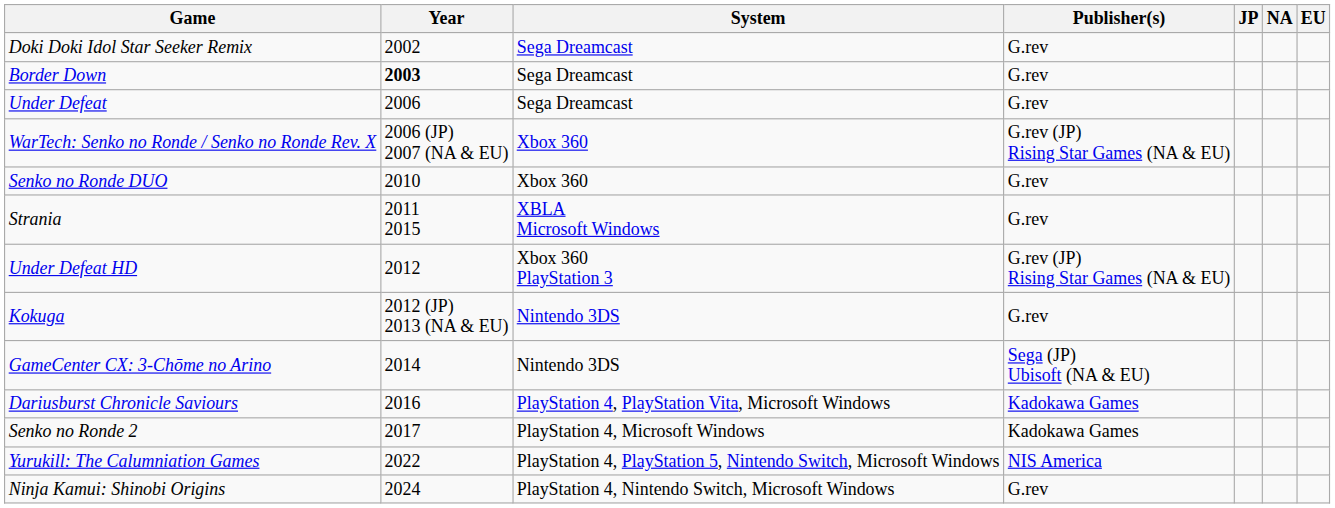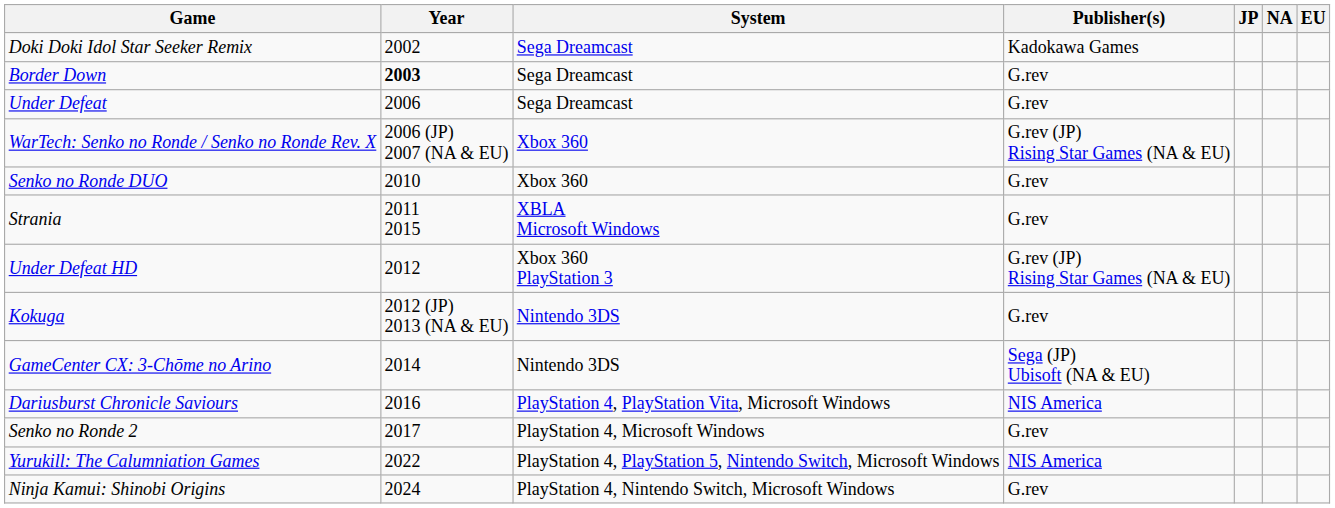 <table class="wikitable sortable">
 <tr>
 <th>Game</th>
 <th>Year</th>
 <th>System</th>
 <th>Publisher(s)</th>
 <th>JP</th>
 <th>NA</th>
 <th>EU</th>
 </tr>
 <tr>
 <td><em>Doki Doki Idol Star Seeker Remix</em></td>
 <td>2002</td>
 <td><a href='#'>Sega Dreamcast</a></td>
-<td>G.rev</td>
+<td>Kadokawa Games</td>
 <td></td>
 <td></td>
 <td></td>
 </tr>
 <tr>
 <td><em><a href='#'>Border Down</a></em></td>
 <td><strong>2003</strong></td>
 <td>Sega Dreamcast</td>
 <td>G.rev</td>
 <td></td>
 <td></td>
 <td></td>
 </tr>
 <tr>
 <td><em><a href='#'>Under Defeat</a></em></td>
 <td>2006</td>
 <td>Sega Dreamcast</td>
 <td>G.rev</td>
 <td></td>
 <td></td>
 <td></td>
 </tr>
 <tr>
 <td><em><a href='#'>WarTech: Senko no Ronde / Senko no Ronde Rev. X</a></em></td>
 <td>2006 (JP) <br> 2007 (NA & EU)</td>
 <td><a href='#'>Xbox 360</a></td>
 <td>G.rev (JP) <br> <a href='#'>Rising Star Games</a> (NA & EU)</td>
 <td></td>
 <td></td>
 <td></td>
 </tr>
 <tr>
 <td><em><a href='#'>Senko no Ronde DUO</a></em></td>
 <td>2010</td>
 <td>Xbox 360</td>
 <td>G.rev</td>
 <td></td>
 <td></td>
 <td></td>
 </tr>
 <tr>
 <td><em>Strania</em></td>
 <td>2011 <br> 2015</td>
 <td><a href='#'>XBLA</a> <br> <a href='#'>Microsoft Windows</a></td>
 <td>G.rev</td>
 <td></td>
 <td></td>
 <td></td>
 </tr>
 <tr>
 <td><em><a href='#'>Under Defeat HD</a></em></td>
 <td>2012</td>
 <td>Xbox 360 <br> <a href='#'>PlayStation 3</a></td>
 <td>G.rev (JP) <br> <a href='#'>Rising Star Games</a> (NA & EU)</td>
 <td></td>
 <td></td>
 <td></td>
 </tr>
 <tr>
 <td><em><a href='#'>Kokuga</a></em></td>
 <td>2012 (JP) <br> 2013 (NA & EU)</td>
 <td><a href='#'>Nintendo 3DS</a></td>
 <td>G.rev</td>
 <td></td>
 <td></td>
 <td></td>
 </tr>
 <tr>
 <td><em><a href='#'>GameCenter CX: 3-Chōme no Arino</a></em></td>
 <td>2014</td>
 <td>Nintendo 3DS</td>
 <td><a href='#'>Sega</a> (JP) <br> <a href='#'>Ubisoft</a> (NA & EU)</td>
 <td></td>
 <td></td>
 <td></td>
 </tr>
 <tr>
 <td><em><a href='#'>Dariusburst Chronicle Saviours</a></em></td>
 <td>2016</td>
 <td><a href='#'>PlayStation 4</a>, <a href='#'>PlayStation Vita</a>, Microsoft Windows</td>
-<td><a href='#'>Kadokawa Games</a></td>
+<td><a href='#'>NIS America</a></td>
 <td></td>
 <td></td>
 <td></td>
 </tr>
 <tr>
 <td><em>Senko no Ronde 2</em></td>
 <td>2017</td>
 <td>PlayStation 4, Microsoft Windows</td>
-<td>Kadokawa Games</td>
+<td>G.rev</td>
 <td></td>
 <td></td>
 <td></td>
 </tr>
 <tr>
 <td><em><a href='#'>Yurukill: The Calumniation Games</a></em> </td>
 <td>2022</td>
 <td>PlayStation 4, <a href='#'>PlayStation 5</a>, <a href='#'>Nintendo Switch</a>, Microsoft Windows</td>
 <td><a href='#'>NIS America</a></td>
 <td></td>
 <td></td>
 <td></td>
 </tr>
 <tr>
 <td><em>Ninja Kamui: Shinobi Origins</em></td>
 <td>2024</td>
 <td>PlayStation 4, Nintendo Switch, Microsoft Windows</td>
 <td>G.rev</td>
 <td></td>
 <td></td>
 <td></td>
 </tr>
 </table>
